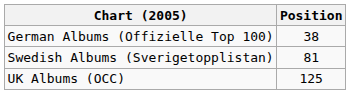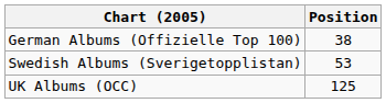 <table class="wikitable sortable">
 <tr>
 <th>Chart (2005)</th>
 <th>Position</th>
 </tr>
 <tr>
 <td>German Albums (Offizielle Top 100)</td>
 <td style="text-align:center;">38</td>
 </tr>
 <tr>
 <td>Swedish Albums (Sverigetopplistan)</td>
-<td style="text-align:center;">81</td>
+<td style="text-align:center;">53</td>
 </tr>
 <tr>
 <td>UK Albums (OCC)</td>
 <td style="text-align:center;">125</td>
 </tr>
 </table>
